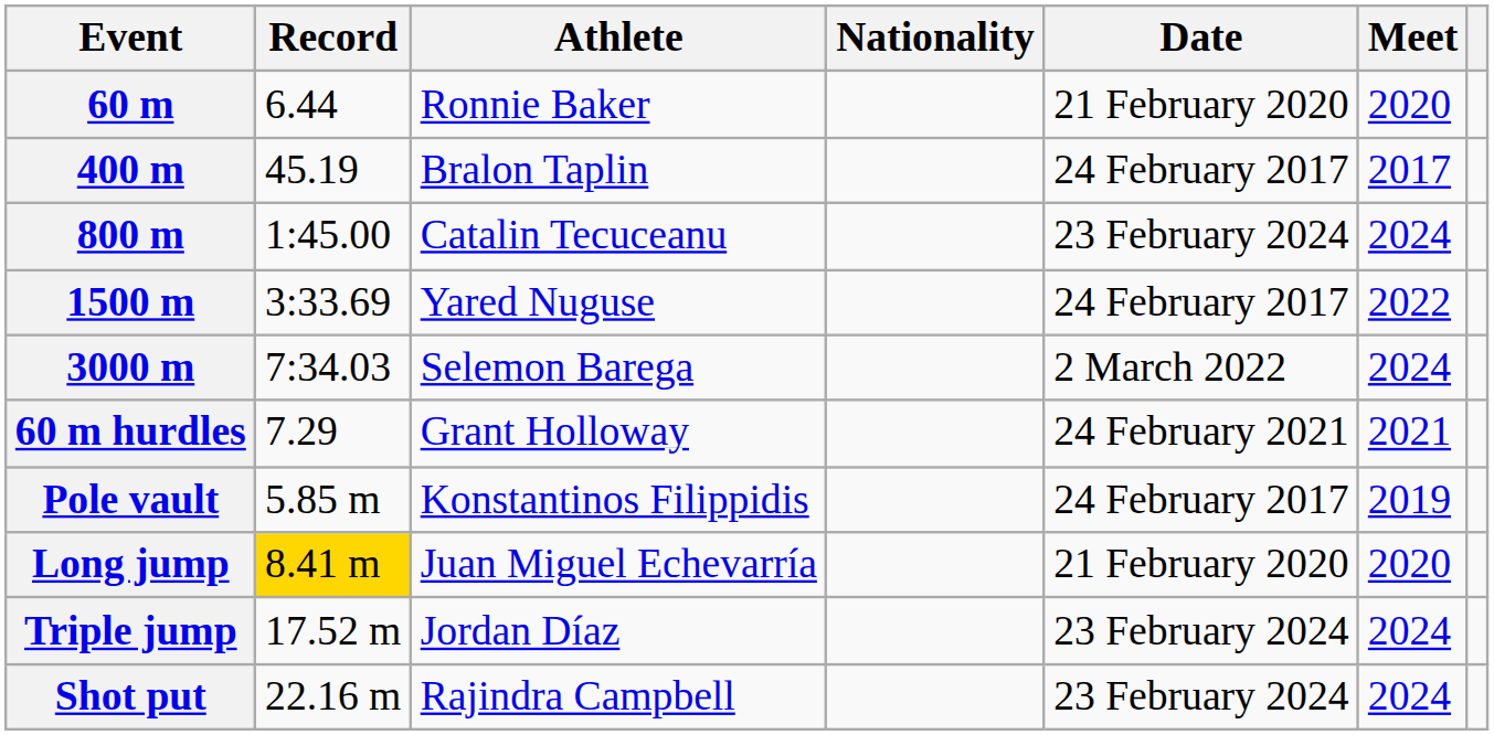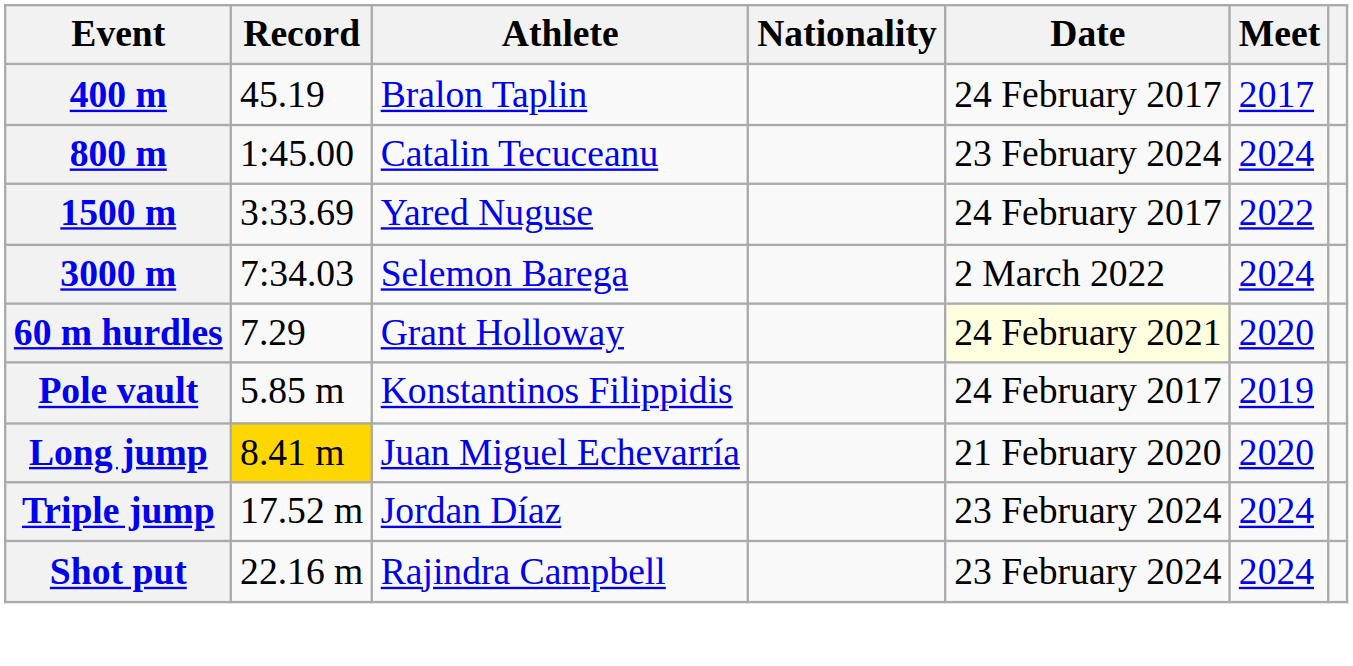 <table class="wikitable plainrowheaders sticky-header">
 <tr>
 <th scope="col">Event</th>
 <th scope="col">Record</th>
 <th scope="col">Athlete</th>
 <th scope="col">Nationality</th>
 <th scope="col">Date</th>
 <th scope="col">Meet</th>
 <th scope="col"></th>
-</tr>
-<tr>
-<th scope="row"><a href='#'>60 m</a></th>
-<td>6.44</td>
-<td><a href='#'>Ronnie Baker</a></td>
-<td></td>
-<td>21 February 2020</td>
-<td><a href='#'>2020</a></td>
-<td></td>
 </tr>
 <tr>
 <th scope="row"><a href='#'>400 m</a></th>
 <td>45.19</td>
 <td><a href='#'>Bralon Taplin</a></td>
 <td></td>
 <td>24 February 2017</td>
 <td><a href='#'>2017</a></td>
 <td></td>
 </tr>
 <tr>
 <th scope="row"><a href='#'>800 m</a></th>
 <td>1:45.00</td>
 <td><a href='#'>Catalin Tecuceanu</a></td>
 <td></td>
 <td>23 February 2024</td>
 <td><a href='#'>2024</a></td>
 <td></td>
 </tr>
 <tr>
 <th scope="row"><a href='#'>1500 m</a></th>
 <td>3:33.69</td>
 <td><a href='#'>Yared Nuguse</a></td>
 <td></td>
 <td>24 February 2017</td>
 <td><a href='#'>2022</a></td>
 <td></td>
 </tr>
 <tr>
 <th scope="row"><a href='#'>3000 m</a></th>
 <td>7:34.03</td>
 <td><a href='#'>Selemon Barega</a></td>
 <td></td>
 <td>2 March 2022</td>
 <td><a href='#'>2024</a></td>
 <td></td>
 </tr>
 <tr>
 <th scope="row"><a href='#'>60 m hurdles</a></th>
 <td>7.29 <strong></strong></td>
 <td><a href='#'>Grant Holloway</a></td>
 <td></td>
-<td>24 February 2021</td>
-<td><a href='#'>2021</a></td>
+<td style="background: lightyellow;">24 February 2021</td>
+<td><a href='#'>2020</a></td>
 <td></td>
 </tr>
 <tr>
 <th scope="row"><a href='#'>Pole vault</a></th>
 <td>5.85 m</td>
 <td><a href='#'>Konstantinos Filippidis</a></td>
 <td></td>
 <td>24 February 2017</td>
 <td><a href='#'>2019</a></td>
 <td></td>
 </tr>
 <tr>
 <th scope="row"><a href='#'>Long jump</a></th>
 <td style="background: gold;">8.41 m</td>
 <td><a href='#'>Juan Miguel Echevarría</a></td>
 <td></td>
 <td>21 February 2020</td>
 <td><a href='#'>2020</a></td>
 <td></td>
 </tr>
 <tr>
 <th scope="row"><a href='#'>Triple jump</a></th>
 <td>17.52 m</td>
 <td><a href='#'>Jordan Díaz</a></td>
 <td></td>
 <td>23 February 2024</td>
 <td><a href='#'>2024</a></td>
 <td></td>
 </tr>
 <tr>
 <th scope="row"><a href='#'>Shot put</a></th>
 <td>22.16 m</td>
 <td><a href='#'>Rajindra Campbell</a></td>
 <td></td>
 <td>23 February 2024</td>
 <td><a href='#'>2024</a></td>
 <td></td>
 </tr>
 </table>
